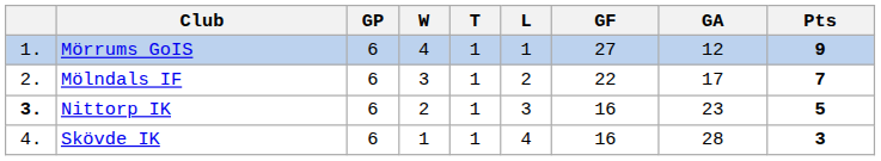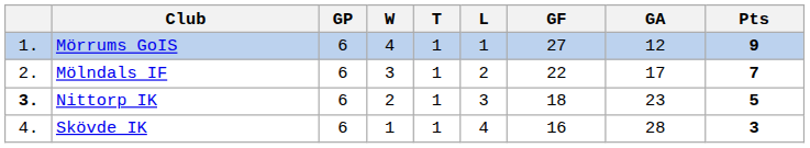 <table class="wikitable">
 <tr>
 <th width="30"></th>
 <th width="200">Club</th>
 <th width="30">GP</th>
 <th width="30">W</th>
 <th width="30">T</th>
 <th width="30">L</th>
 <th width="70">GF</th>
 <th width="70">GA</th>
 <th width="70">Pts</th>
 </tr>
 <tr bgcolor="#BCD2EE" align="center">
 <td>1.</td>
 <td align="left"><a href='#'>Mörrums GoIS</a></td>
 <td>6</td>
 <td>4</td>
 <td>1</td>
 <td>1</td>
 <td>27</td>
 <td>12</td>
 <td><strong>9</strong></td>
 </tr>
 <tr bgcolor="#FFFFFF" align="center">
 <td>2.</td>
 <td align="left"><a href='#'>Mölndals IF</a></td>
 <td>6</td>
 <td>3</td>
 <td>1</td>
 <td>2</td>
 <td>22</td>
 <td>17</td>
 <td><strong>7</strong></td>
 </tr>
 <tr bgcolor="#FFFFFF" align="center">
 <td><strong>3.</strong></td>
 <td align="left"><a href='#'>Nittorp IK</a></td>
 <td>6</td>
 <td>2</td>
 <td>1</td>
 <td>3</td>
-<td>16</td>
+<td>18</td>
 <td>23</td>
 <td><strong>5</strong></td>
 </tr>
 <tr bgcolor="#FFFFFF" align="center">
 <td>4.</td>
 <td align="left"><a href='#'>Skövde IK</a></td>
 <td>6</td>
 <td>1</td>
 <td>1</td>
 <td>4</td>
 <td>16</td>
 <td>28</td>
 <td><strong>3</strong></td>
 </tr>
 </table>
